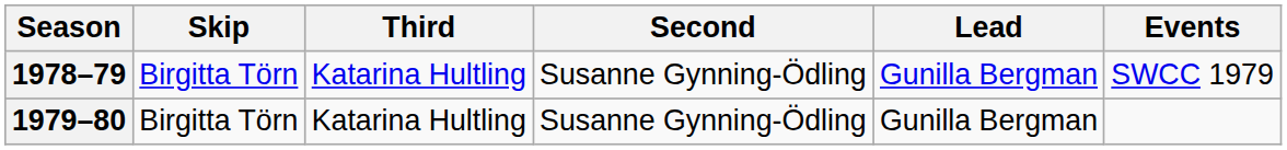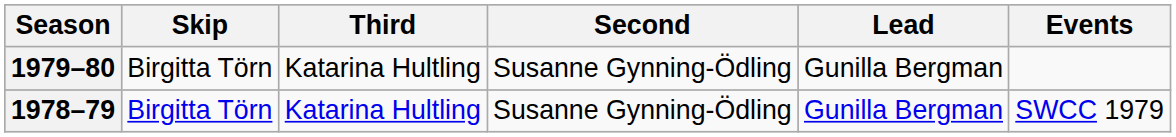 <table class="wikitable">
 <tr>
 <th scope="col">Season</th>
 <th scope="col">Skip</th>
 <th scope="col">Third</th>
 <th scope="col">Second</th>
 <th scope="col">Lead</th>
 <th scope="col">Events</th>
 </tr>
 <tr>
+<th scope="row">1979–80</th>
+<td>Birgitta Törn</td>
+<td>Katarina Hultling</td>
+<td>Susanne Gynning-Ödling</td>
+<td>Gunilla Bergman</td>
+<td> </td>
+</tr>
+<tr>
 <th scope="row">1978–79</th>
 <td><a href='#'>Birgitta Törn</a></td>
 <td><a href='#'>Katarina Hultling</a></td>
 <td>Susanne Gynning-Ödling</td>
 <td><a href='#'>Gunilla Bergman</a></td>
 <td><a href='#'>SWCC</a> 1979 <br> </td>
 </tr>
-<tr>
-<th scope="row">1979–80</th>
-<td>Birgitta Törn</td>
-<td>Katarina Hultling</td>
-<td>Susanne Gynning-Ödling</td>
-<td>Gunilla Bergman</td>
-<td> </td>
-</tr>
 </table>
